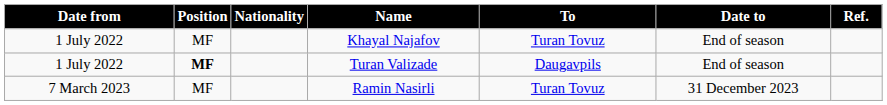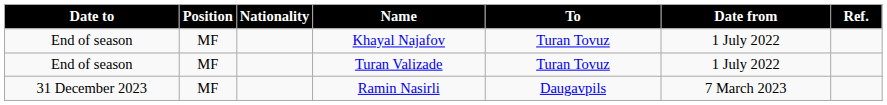 <table class="wikitable" style="text-align:center; font-size:90%; ">
 <tr>
-<th style="background:#000000; color:#fff; width:200px;">Date from</th>
+<th style="background:#000000; color:#fff; width:200px;">Date to</th>
 <th style="background:#000000; color:#fff; width:50px;">Position</th>
 <th style="background:#000000; color:#fff; width:50px;">Nationality</th>
 <th style="background:#000000; color:#fff; width:200px;">Name</th>
 <th style="background:#000000; color:#fff; width:200px;">To</th>
-<th style="background:#000000; color:#fff; width:200px;">Date to</th>
+<th style="background:#000000; color:#fff; width:200px;">Date from</th>
 <th style="background:#000000; color:#fff; width:50px;">Ref.</th>
 </tr>
 <tr>
-<td>1 July 2022</td>
+<td>End of season</td>
 <td>MF</td>
 <td></td>
 <td><a href='#'>Khayal Najafov</a></td>
 <td><a href='#'>Turan Tovuz</a></td>
-<td>End of season</td>
+<td>1 July 2022</td>
 <td></td>
 </tr>
 <tr>
-<td>1 July 2022</td>
-<td><strong>MF</strong></td>
+<td>End of season</td>
+<td>MF</td>
 <td></td>
 <td><a href='#'>Turan Valizade</a></td>
-<td><a href='#'>Daugavpils</a></td>
-<td>End of season</td>
+<td><a href='#'>Turan Tovuz</a></td>
+<td>1 July 2022</td>
 <td></td>
 </tr>
 <tr>
-<td>7 March 2023</td>
+<td>31 December 2023</td>
 <td>MF</td>
 <td></td>
 <td><a href='#'>Ramin Nasirli</a></td>
-<td><a href='#'>Turan Tovuz</a></td>
-<td>31 December 2023</td>
+<td><a href='#'>Daugavpils</a></td>
+<td>7 March 2023</td>
 <td></td>
 </tr>
 </table>
